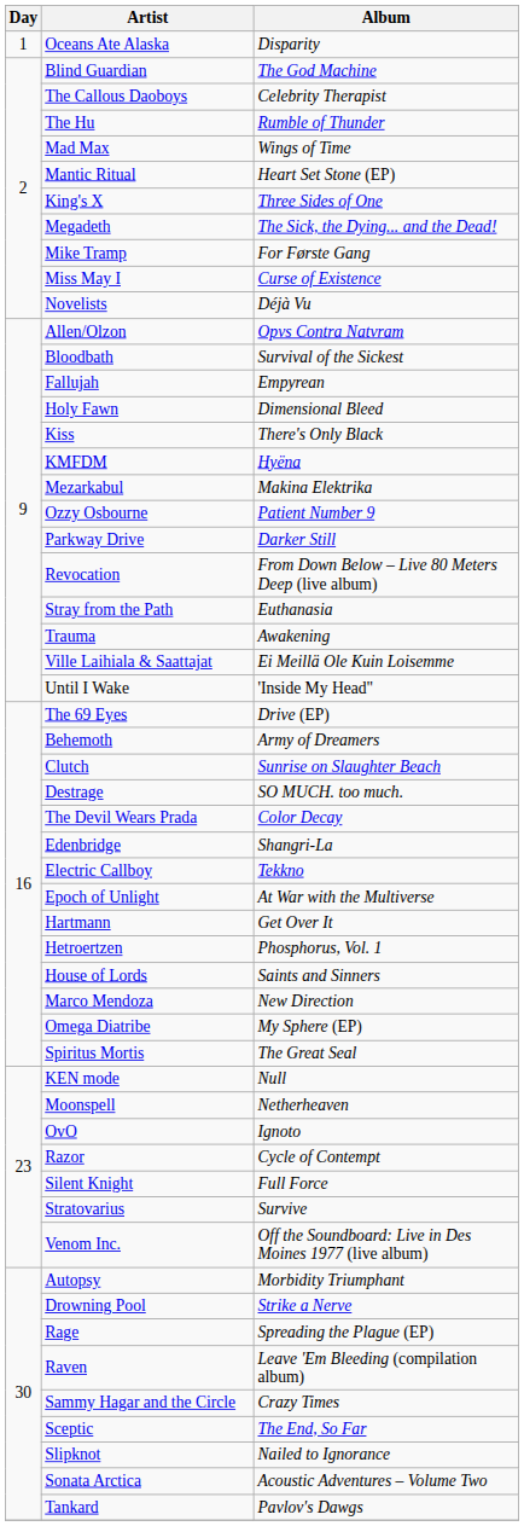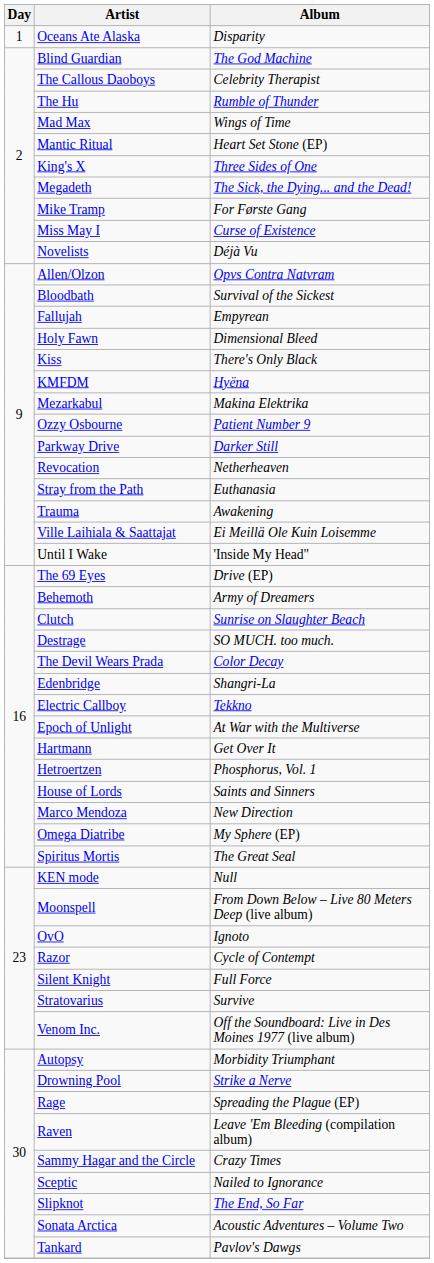 <table class="wikitable" id="table_September">
 <tr>
 <th style="width:20px;">Day</th>
 <th style="width:200px;">Artist</th>
 <th style="width:250px;">Album</th>
 </tr>
 <tr>
 <td style="text-align:center;">1</td>
 <td><a href='#'>Oceans Ate Alaska</a></td>
 <td><em>Disparity</em></td>
 </tr>
 <tr>
 <td style="text-align:center;" rowspan="10">2</td>
 <td><a href='#'>Blind Guardian</a></td>
 <td><em><a href='#'>The God Machine</a></em></td>
 </tr>
 <tr>
 <td><a href='#'>The Callous Daoboys</a></td>
 <td><em>Celebrity Therapist</em></td>
 </tr>
 <tr>
 <td><a href='#'>The Hu</a></td>
 <td><em><a href='#'>Rumble of Thunder</a></em></td>
 </tr>
 <tr>
 <td><a href='#'>Mad Max</a></td>
 <td><em>Wings of Time</em></td>
 </tr>
 <tr>
 <td><a href='#'>Mantic Ritual</a></td>
 <td><em>Heart Set Stone</em> (EP)</td>
 </tr>
 <tr>
 <td><a href='#'>King's X</a></td>
 <td><em><a href='#'>Three Sides of One</a></em></td>
 </tr>
 <tr>
 <td><a href='#'>Megadeth</a></td>
 <td><em><a href='#'>The Sick, the Dying... and the Dead!</a></em></td>
 </tr>
 <tr>
 <td><a href='#'>Mike Tramp</a></td>
 <td><em>For Første Gang</em></td>
 </tr>
 <tr>
 <td><a href='#'>Miss May I</a></td>
 <td><em><a href='#'>Curse of Existence</a></em></td>
 </tr>
 <tr>
 <td><a href='#'>Novelists</a></td>
 <td><em>Déjà Vu</em></td>
 </tr>
 <tr>
 <td style="text-align:center;" rowspan="14">9</td>
 <td><a href='#'>Allen/Olzon</a></td>
 <td><em><a href='#'>Opvs Contra Natvram</a></em></td>
 </tr>
 <tr>
 <td><a href='#'>Bloodbath</a></td>
 <td><em>Survival of the Sickest</em></td>
 </tr>
 <tr>
 <td><a href='#'>Fallujah</a></td>
 <td><em>Empyrean</em></td>
 </tr>
 <tr>
 <td><a href='#'>Holy Fawn</a></td>
 <td><em>Dimensional Bleed</em></td>
 </tr>
 <tr>
 <td><a href='#'>Kiss</a></td>
 <td><em>There's Only Black</em></td>
 </tr>
 <tr>
 <td><a href='#'>KMFDM</a></td>
 <td><em><a href='#'>Hyëna</a></em></td>
 </tr>
 <tr>
 <td><a href='#'>Mezarkabul</a></td>
 <td><em>Makina Elektrika</em></td>
 </tr>
 <tr>
 <td><a href='#'>Ozzy Osbourne</a></td>
 <td><em><a href='#'>Patient Number 9</a></em></td>
 </tr>
 <tr>
 <td><a href='#'>Parkway Drive</a></td>
 <td><em><a href='#'>Darker Still</a></em></td>
 </tr>
 <tr>
 <td><a href='#'>Revocation</a></td>
-<td><em>From Down Below – Live 80 Meters Deep</em> (live album)</td>
+<td><em>Netherheaven</em></td>
 </tr>
 <tr>
 <td><a href='#'>Stray from the Path</a></td>
 <td><em>Euthanasia</em></td>
 </tr>
 <tr>
 <td><a href='#'>Trauma</a></td>
 <td><em>Awakening</em></td>
 </tr>
 <tr>
 <td><a href='#'>Ville Laihiala & Saattajat</a></td>
 <td><em>Ei Meillä Ole Kuin Loisemme</em></td>
 </tr>
 <tr>
 <td>Until I Wake</td>
 <td>'Inside My Head"</td>
 </tr>
 <tr>
 <td style="text-align:center;" rowspan="14">16</td>
 <td><a href='#'>The 69 Eyes</a></td>
 <td><em>Drive</em> (EP)</td>
 </tr>
 <tr>
 <td><a href='#'>Behemoth</a></td>
 <td><em>Army of Dreamers</em></td>
 </tr>
 <tr>
 <td><a href='#'>Clutch</a></td>
 <td><em><a href='#'>Sunrise on Slaughter Beach</a></em></td>
 </tr>
 <tr>
 <td><a href='#'>Destrage</a></td>
 <td><em>SO MUCH. too much.</em></td>
 </tr>
 <tr>
 <td><a href='#'>The Devil Wears Prada</a></td>
 <td><em><a href='#'>Color Decay</a></em></td>
 </tr>
 <tr>
 <td><a href='#'>Edenbridge</a></td>
 <td><em>Shangri-La</em></td>
 </tr>
 <tr>
 <td><a href='#'>Electric Callboy</a></td>
 <td><em><a href='#'>Tekkno</a></em></td>
 </tr>
 <tr>
 <td><a href='#'>Epoch of Unlight</a></td>
 <td><em>At War with the Multiverse</em></td>
 </tr>
 <tr>
 <td><a href='#'>Hartmann</a></td>
 <td><em>Get Over It</em></td>
 </tr>
 <tr>
 <td><a href='#'>Hetroertzen</a></td>
 <td><em>Phosphorus, Vol. 1</em></td>
 </tr>
 <tr>
 <td><a href='#'>House of Lords</a></td>
 <td><em>Saints and Sinners</em></td>
 </tr>
 <tr>
 <td><a href='#'>Marco Mendoza</a></td>
 <td><em>New Direction</em></td>
 </tr>
 <tr>
 <td><a href='#'>Omega Diatribe</a></td>
 <td><em>My Sphere</em> (EP)</td>
 </tr>
 <tr>
 <td><a href='#'>Spiritus Mortis</a></td>
 <td><em>The Great Seal</em></td>
 </tr>
 <tr>
 <td style="text-align:center;" rowspan="7">23</td>
 <td><a href='#'>KEN mode</a></td>
 <td><em>Null</em></td>
 </tr>
 <tr>
 <td><a href='#'>Moonspell</a></td>
-<td><em>Netherheaven</em></td>
+<td><em>From Down Below – Live 80 Meters Deep</em> (live album)</td>
 </tr>
 <tr>
 <td><a href='#'>OvO</a></td>
 <td><em>Ignoto</em></td>
 </tr>
 <tr>
 <td><a href='#'>Razor</a></td>
 <td><em>Cycle of Contempt</em></td>
 </tr>
 <tr>
 <td><a href='#'>Silent Knight</a></td>
 <td><em>Full Force</em></td>
 </tr>
 <tr>
 <td><a href='#'>Stratovarius</a></td>
 <td><em>Survive</em></td>
 </tr>
 <tr>
 <td><a href='#'>Venom Inc.</a></td>
 <td><em>Off the Soundboard: Live in Des Moines 1977</em> (live album)</td>
 </tr>
 <tr>
 <td style="text-align:center;" rowspan="9">30</td>
 <td><a href='#'>Autopsy</a></td>
 <td><em>Morbidity Triumphant</em></td>
 </tr>
 <tr>
 <td><a href='#'>Drowning Pool</a></td>
 <td><em><a href='#'>Strike a Nerve</a></em></td>
 </tr>
 <tr>
 <td><a href='#'>Rage</a></td>
 <td><em>Spreading the Plague </em> (EP)</td>
 </tr>
 <tr>
 <td><a href='#'>Raven</a></td>
 <td><em>Leave 'Em Bleeding</em> (compilation album)</td>
 </tr>
 <tr>
 <td><a href='#'>Sammy Hagar and the Circle</a></td>
 <td><em>Crazy Times</em></td>
 </tr>
 <tr>
 <td><a href='#'>Sceptic</a></td>
-<td><em><a href='#'>The End, So Far</a></em></td>
+<td><em>Nailed to Ignorance</em></td>
 </tr>
 <tr>
 <td><a href='#'>Slipknot</a></td>
-<td><em>Nailed to Ignorance</em></td>
+<td><em><a href='#'>The End, So Far</a></em></td>
 </tr>
 <tr>
 <td><a href='#'>Sonata Arctica</a></td>
 <td><em>Acoustic Adventures – Volume Two</em></td>
 </tr>
 <tr>
 <td><a href='#'>Tankard</a></td>
 <td><em>Pavlov's Dawgs</em></td>
 </tr>
 <tr>
 </tr>
 </table>
